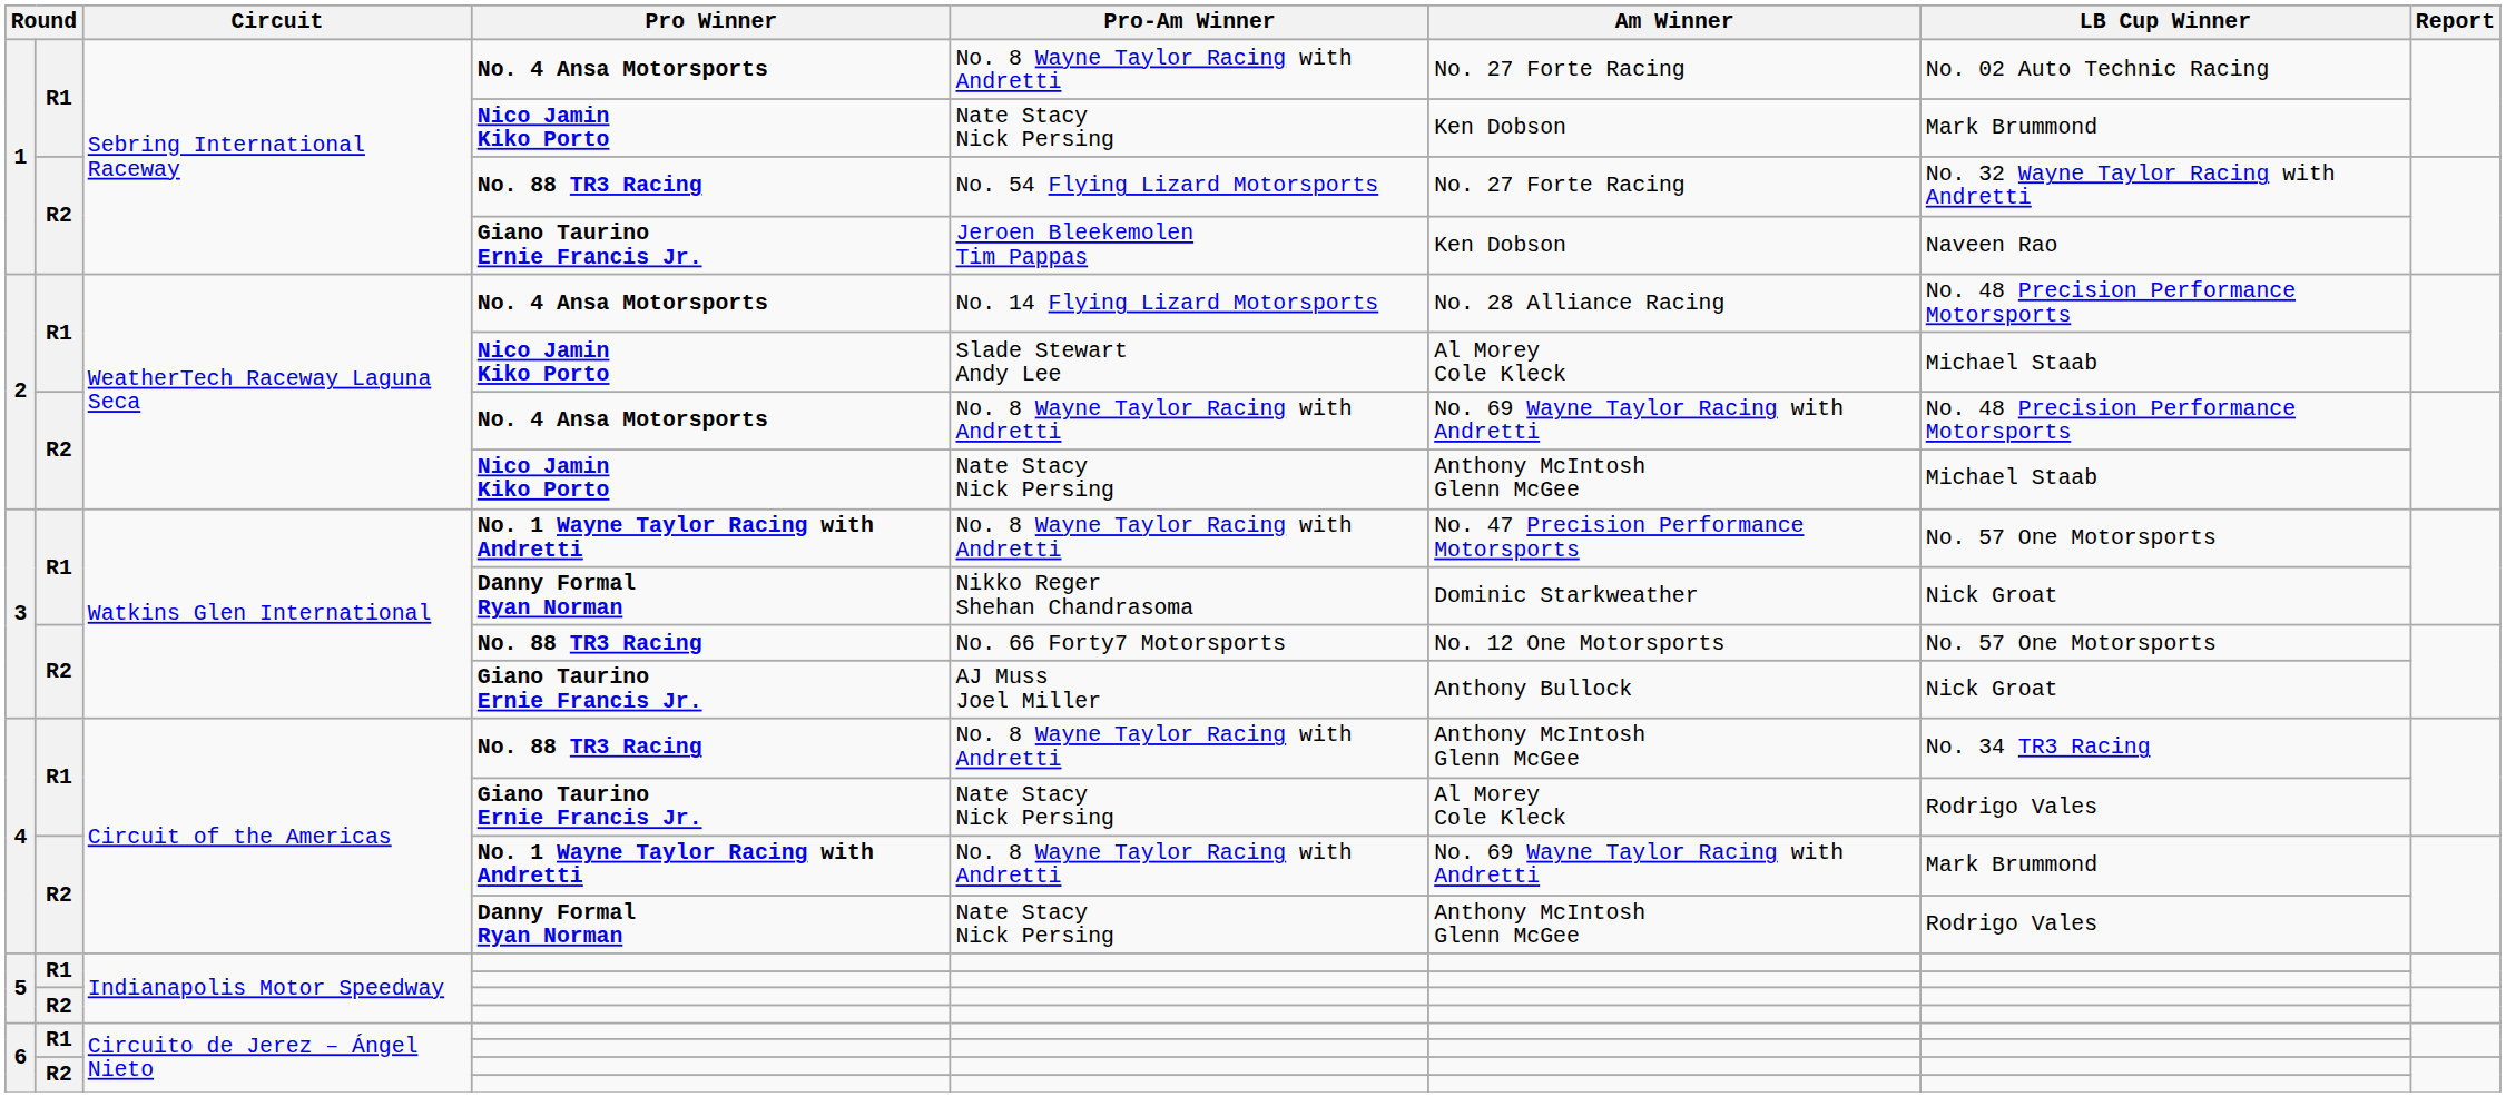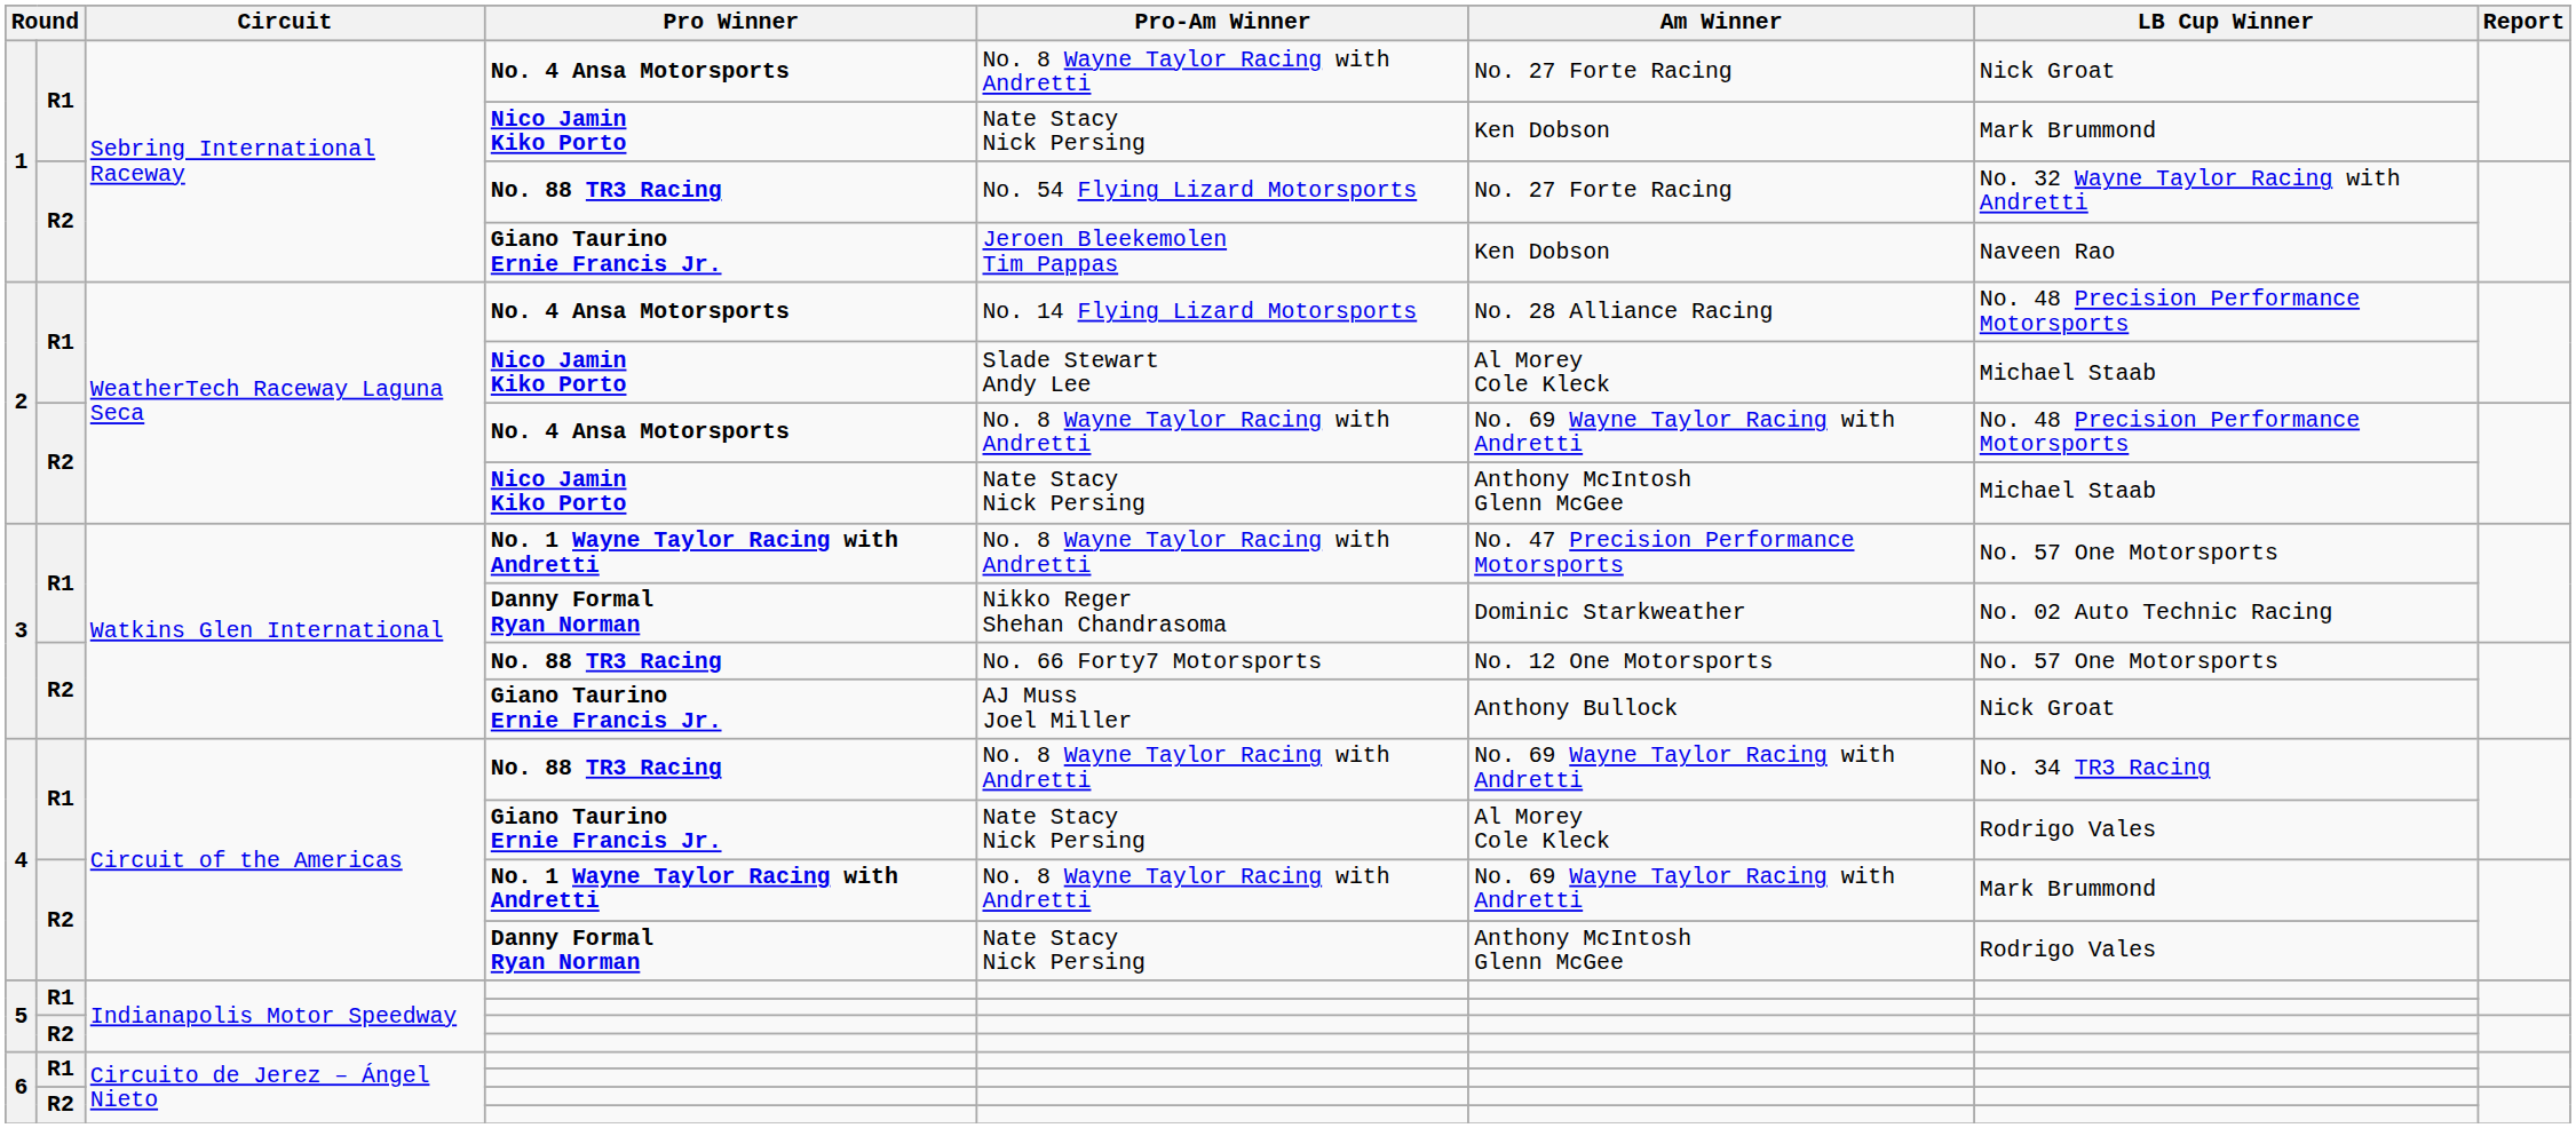 <table class="wikitable" style="font-size:85%;">
 <tr>
 <th colspan=2>Round</th>
 <th>Circuit</th>
 <th>Pro Winner</th>
 <th>Pro-Am Winner</th>
 <th>Am Winner</th>
 <th>LB Cup Winner</th>
 <th>Report</th>
 </tr>
 <tr>
 <th rowspan=4>1</th>
 <th rowspan=2>R1</th>
 <td rowspan=4> <a href='#'>Sebring International Raceway</a></td>
 <td><strong>No. 4 Ansa Motorsports</strong></td>
 <td>No. 8 <a href='#'>Wayne Taylor Racing</a> with <a href='#'>Andretti</a></td>
 <td>No. 27 Forte Racing</td>
-<td>No. 02 Auto Technic Racing</td>
+<td> Nick Groat</td>
 <td rowspan=2 align=center></td>
 </tr>
 <tr>
 <td><strong> <a href='#'>Nico Jamin</a><br> <a href='#'>Kiko Porto</a></strong></td>
 <td> Nate Stacy<br> Nick Persing</td>
 <td> Ken Dobson</td>
 <td> Mark Brummond</td>
 </tr>
 <tr>
 <th rowspan=2>R2</th>
 <td><strong>No. 88 <a href='#'>TR3 Racing</a></strong></td>
 <td>No. 54 <a href='#'>Flying Lizard Motorsports</a></td>
 <td>No. 27 Forte Racing</td>
 <td>No. 32 <a href='#'>Wayne Taylor Racing</a> with <a href='#'>Andretti</a></td>
 <td rowspan=2 align=center></td>
 </tr>
 <tr>
 <td><strong> Giano Taurino<br> <a href='#'>Ernie Francis Jr.</a></strong></td>
 <td> <a href='#'>Jeroen Bleekemolen</a><br> <a href='#'>Tim Pappas</a></td>
 <td> Ken Dobson</td>
 <td> Naveen Rao</td>
 </tr>
 <tr>
 <th rowspan=4>2</th>
 <th rowspan=2>R1</th>
 <td rowspan=4> <a href='#'>WeatherTech Raceway Laguna Seca</a></td>
 <td><strong>No. 4 Ansa Motorsports</strong></td>
 <td>No. 14 <a href='#'>Flying Lizard Motorsports</a></td>
 <td>No. 28 Alliance Racing</td>
 <td>No. 48 <a href='#'>Precision Performance Motorsports</a></td>
 <td rowspan=2 align=center></td>
 </tr>
 <tr>
 <td><strong> <a href='#'>Nico Jamin</a><br> <a href='#'>Kiko Porto</a></strong></td>
 <td> Slade Stewart<br> Andy Lee</td>
 <td> Al Morey<br> Cole Kleck</td>
 <td> Michael Staab</td>
 </tr>
 <tr>
 <th rowspan=2>R2</th>
 <td><strong>No. 4 Ansa Motorsports</strong></td>
 <td>No. 8 <a href='#'>Wayne Taylor Racing</a> with <a href='#'>Andretti</a></td>
 <td>No. 69 <a href='#'>Wayne Taylor Racing</a> with <a href='#'>Andretti</a></td>
 <td>No. 48 <a href='#'>Precision Performance Motorsports</a></td>
 <td rowspan=2 align=center></td>
 </tr>
 <tr>
 <td><strong> <a href='#'>Nico Jamin</a><br> <a href='#'>Kiko Porto</a></strong></td>
 <td> Nate Stacy<br> Nick Persing</td>
 <td> Anthony McIntosh<br> Glenn McGee</td>
 <td> Michael Staab</td>
 </tr>
 <tr>
 <th rowspan=4>3</th>
 <th rowspan=2>R1</th>
 <td rowspan=4> <a href='#'>Watkins Glen International</a></td>
 <td><strong>No. 1 <a href='#'>Wayne Taylor Racing</a> with <a href='#'>Andretti</a></strong></td>
 <td>No. 8 <a href='#'>Wayne Taylor Racing</a> with <a href='#'>Andretti</a></td>
 <td>No. 47 <a href='#'>Precision Performance Motorsports</a></td>
 <td>No. 57 One Motorsports</td>
 <td rowspan=2 align=center></td>
 </tr>
 <tr>
 <td><strong> Danny Formal<br> <a href='#'>Ryan Norman</a></strong></td>
 <td> Nikko Reger<br> Shehan Chandrasoma</td>
 <td> Dominic Starkweather</td>
-<td> Nick Groat</td>
+<td>No. 02 Auto Technic Racing</td>
 </tr>
 <tr>
 <th rowspan=2>R2</th>
 <td><strong>No. 88 <a href='#'>TR3 Racing</a></strong></td>
 <td>No. 66 Forty7 Motorsports</td>
 <td>No. 12 One Motorsports</td>
 <td>No. 57 One Motorsports</td>
 <td rowspan=2 align=center></td>
 </tr>
 <tr>
 <td><strong> Giano Taurino<br> <a href='#'>Ernie Francis Jr.</a></strong></td>
 <td> AJ Muss<br> Joel Miller</td>
 <td> Anthony Bullock</td>
 <td> Nick Groat</td>
 </tr>
 <tr>
 <th rowspan=4>4</th>
 <th rowspan=2>R1</th>
 <td rowspan=4> <a href='#'>Circuit of the Americas</a></td>
 <td><strong>No. 88 <a href='#'>TR3 Racing</a></strong></td>
 <td>No. 8 <a href='#'>Wayne Taylor Racing</a> with <a href='#'>Andretti</a></td>
-<td> Anthony McIntosh<br> Glenn McGee</td>
+<td>No. 69 <a href='#'>Wayne Taylor Racing</a> with <a href='#'>Andretti</a></td>
 <td>No. 34 <a href='#'>TR3 Racing</a></td>
 <td rowspan=2 align=center></td>
 </tr>
 <tr>
 <td><strong> Giano Taurino<br> <a href='#'>Ernie Francis Jr.</a></strong></td>
 <td> Nate Stacy<br> Nick Persing</td>
 <td> Al Morey<br> Cole Kleck</td>
 <td> Rodrigo Vales</td>
 </tr>
 <tr>
 <th rowspan=2>R2</th>
 <td><strong>No. 1 <a href='#'>Wayne Taylor Racing</a> with <a href='#'>Andretti</a></strong></td>
 <td>No. 8 <a href='#'>Wayne Taylor Racing</a> with <a href='#'>Andretti</a></td>
 <td>No. 69 <a href='#'>Wayne Taylor Racing</a> with <a href='#'>Andretti</a></td>
 <td> Mark Brummond</td>
 <td rowspan=2 align=center></td>
 </tr>
 <tr>
 <td><strong> Danny Formal<br> <a href='#'>Ryan Norman</a></strong></td>
 <td> Nate Stacy<br> Nick Persing</td>
 <td> Anthony McIntosh<br> Glenn McGee</td>
 <td> Rodrigo Vales</td>
 </tr>
 <tr>
 <th rowspan=4>5</th>
 <th rowspan=2>R1</th>
 <td rowspan=4> <a href='#'>Indianapolis Motor Speedway</a></td>
 <td></td>
 <td></td>
 <td></td>
 <td></td>
 <td rowspan=2 align=center></td>
 </tr>
 <tr>
 <td></td>
 <td></td>
 <td></td>
 <td></td>
 </tr>
 <tr>
 <th rowspan=2>R2</th>
 <td></td>
 <td></td>
 <td></td>
 <td></td>
 <td rowspan=2 align=center></td>
 </tr>
 <tr>
 <td></td>
 <td></td>
 <td></td>
 <td></td>
 </tr>
 <tr>
 <th rowspan=4>6</th>
 <th rowspan=2>R1</th>
 <td rowspan=4> <a href='#'>Circuito de Jerez – Ángel Nieto</a></td>
 <td></td>
 <td></td>
 <td></td>
 <td></td>
 <td rowspan=2 align=center></td>
 </tr>
 <tr>
 <td></td>
 <td></td>
 <td></td>
 <td></td>
 </tr>
 <tr>
 <th rowspan=2>R2</th>
 <td></td>
 <td></td>
 <td></td>
 <td></td>
 <td rowspan=2 align=center></td>
 </tr>
 <tr>
 <td></td>
 <td></td>
 <td></td>
 <td></td>
 </tr>
 </table>
